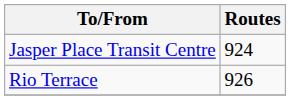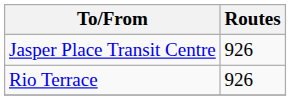 <table class="wikitable mw-collapsible mw-collapsed" style="font-size: 100%" width=align=>
 <tr>
 <th>To/From</th>
 <th>Routes</th>
 </tr>
 <tr>
 <td><a href='#'>Jasper Place Transit Centre</a></td>
-<td>924</td>
+<td>926</td>
 </tr>
 <tr>
 <td><a href='#'>Rio Terrace</a></td>
 <td>926</td>
 </tr>
 <tr>
 </tr>
 </table>
